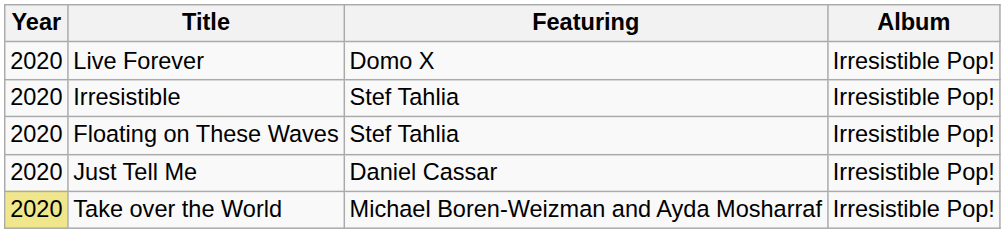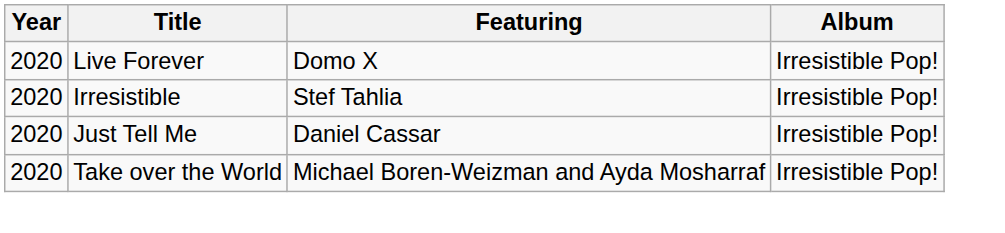 <table class="wikitable">
 <tr>
 <th>Year</th>
 <th>Title</th>
 <th>Featuring</th>
 <th>Album</th>
 </tr>
 <tr>
 <td>2020</td>
 <td>Live Forever</td>
 <td>Domo X</td>
 <td>Irresistible Pop!</td>
 </tr>
 <tr>
 <td>2020</td>
 <td>Irresistible</td>
 <td>Stef Tahlia</td>
 <td>Irresistible Pop!</td>
 </tr>
 <tr>
 <td>2020</td>
-<td>Floating on These Waves</td>
-<td>Stef Tahlia</td>
-<td>Irresistible Pop!</td>
-</tr>
-<tr>
-<td>2020</td>
 <td>Just Tell Me</td>
 <td>Daniel Cassar</td>
 <td>Irresistible Pop!</td>
 </tr>
 <tr>
-<td style="background: khaki;">2020</td>
+<td>2020</td>
 <td>Take over the World</td>
 <td>Michael Boren-Weizman and Ayda Mosharraf</td>
 <td>Irresistible Pop!</td>
 </tr>
 </table>
